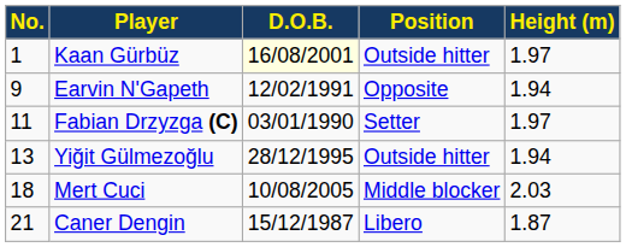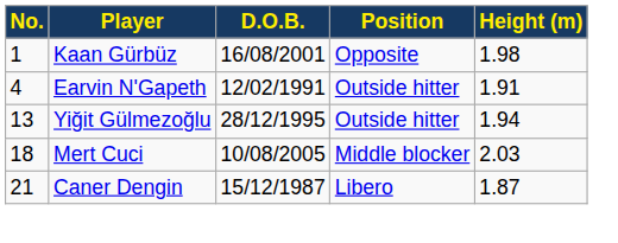 <table class="wikitable sortable">
 <tr>
 <th style="color:#FFED00; background:#163962;">No.</th>
 <th style="color:#FFED00; background:#163962;">Player</th>
 <th style="color:#FFED00; background:#163962;">D.O.B.</th>
 <th style="color:#FFED00; background:#163962;">Position</th>
 <th style="color:#FFED00; background:#163962;">Height (m)</th>
 </tr>
 <tr>
 <td>1</td>
 <td> <a href='#'>Kaan Gürbüz</a></td>
-<td style="background: lightyellow;">16/08/2001</td>
-<td><a href='#'>Outside hitter</a></td>
-<td>1.97</td>
+<td>16/08/2001</td>
+<td><a href='#'>Opposite</a></td>
+<td>1.98</td>
 </tr>
 <tr>
-<td>9</td>
+<td>4</td>
 <td> <a href='#'>Earvin N'Gapeth</a></td>
 <td>12/02/1991</td>
-<td><a href='#'>Opposite</a></td>
-<td>1.94</td>
-</tr>
-<tr>
-<td>11</td>
-<td> <a href='#'>Fabian Drzyzga</a> <strong>(C)</strong></td>
-<td>03/01/1990</td>
-<td><a href='#'>Setter</a></td>
-<td>1.97</td>
+<td><a href='#'>Outside hitter</a></td>
+<td>1.91</td>
 </tr>
 <tr>
 <td>13</td>
 <td> <a href='#'>Yiğit Gülmezoğlu</a></td>
 <td>28/12/1995</td>
 <td><a href='#'>Outside hitter</a></td>
 <td>1.94</td>
 </tr>
 <tr>
 <td>18</td>
 <td> <a href='#'>Mert Cuci</a></td>
 <td>10/08/2005</td>
 <td><a href='#'>Middle blocker</a></td>
 <td>2.03</td>
 </tr>
 <tr>
 <td>21</td>
 <td> <a href='#'>Caner Dengin</a></td>
 <td>15/12/1987</td>
 <td><a href='#'>Libero</a></td>
 <td>1.87</td>
 </tr>
 </table>
